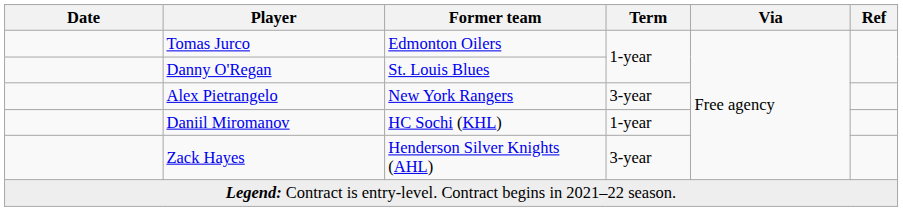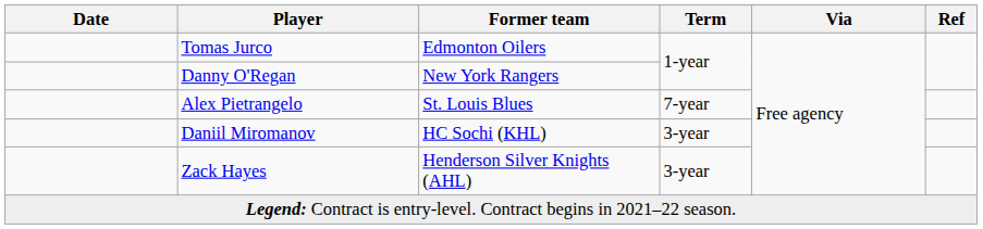 <table class="wikitable">
 <tr style="background:#ddd; text-align:center;">
 <th style="width: 10em;">Date</th>
 <th style="width: 14em;">Player</th>
 <th style="width: 14em;">Former team</th>
 <th style="width: 5em;">Term</th>
 <th style="width: 10em;">Via</th>
 <th style="width: 2.5em;">Ref</th>
 </tr>
 <tr>
 <td></td>
 <td><a href='#'>Tomas Jurco</a></td>
 <td><a href='#'>Edmonton Oilers</a></td>
 <td rowspan="2">1-year</td>
 <td rowspan="5">Free agency</td>
 <td rowspan="2"></td>
 </tr>
 <tr>
 <td></td>
 <td><a href='#'>Danny O'Regan</a></td>
-<td><a href='#'>St. Louis Blues</a></td>
+<td><a href='#'>New York Rangers</a></td>
 </tr>
 <tr>
 <td></td>
 <td><a href='#'>Alex Pietrangelo</a></td>
-<td><a href='#'>New York Rangers</a></td>
-<td>3-year</td>
+<td><a href='#'>St. Louis Blues</a></td>
+<td>7-year</td>
 <td></td>
 </tr>
 <tr>
 <td></td>
 <td><a href='#'>Daniil Miromanov</a></td>
 <td><a href='#'>HC Sochi</a> (<a href='#'>KHL</a>)</td>
-<td>1-year</td>
+<td>3-year</td>
 <td></td>
 </tr>
 <tr>
 <td></td>
 <td><a href='#'>Zack Hayes</a></td>
 <td><a href='#'>Henderson Silver Knights</a> (<a href='#'>AHL</a>)</td>
 <td>3-year</td>
 <td></td>
 </tr>
 <tr>
 <td colspan="6" style="text-align:center" bgcolor="eeeeee"><strong><em>Legend:</em></strong>  Contract is entry-level.  Contract begins in 2021–22 season.</td>
 </tr>
 </table>
